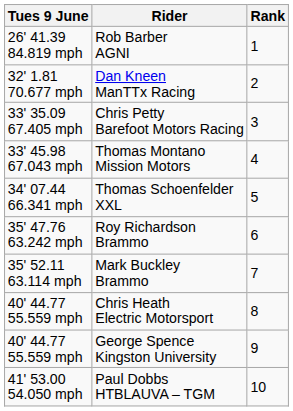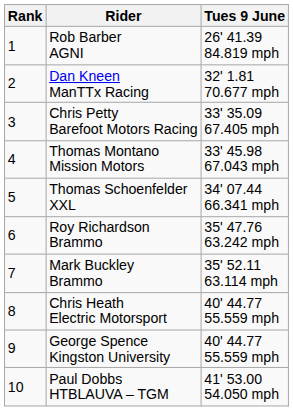 <table class="wikitable" style="font-size: 85%;">
 <tr style="background:#efefef;">
+<th>Rank</th>
+<th>Rider</th>
 <th>Tues 9 June</th>
-<th>Rider</th>
-<th>Rank</th>
 </tr>
 <tr>
+<td>1</td>
+<td> Rob Barber <br> AGNI</td>
 <td>26' 41.39 <br> 84.819 mph</td>
-<td> Rob Barber <br> AGNI</td>
-<td>1</td>
 </tr>
 <tr>
+<td>2</td>
+<td> <a href='#'>Dan Kneen</a><br> ManTTx Racing</td>
 <td>32' 1.81 <br> 70.677 mph</td>
-<td> <a href='#'>Dan Kneen</a><br> ManTTx Racing</td>
-<td>2</td>
 </tr>
 <tr>
+<td>3</td>
+<td> Chris Petty<br> Barefoot Motors Racing</td>
 <td>33' 35.09 <br> 67.405 mph</td>
-<td> Chris Petty<br> Barefoot Motors Racing</td>
-<td>3</td>
 </tr>
 <tr>
+<td>4</td>
+<td> Thomas Montano<br> Mission Motors</td>
 <td>33' 45.98 <br> 67.043 mph</td>
-<td> Thomas Montano<br> Mission Motors</td>
-<td>4</td>
 </tr>
 <tr>
+<td>5</td>
+<td> Thomas Schoenfelder<br> XXL</td>
 <td>34' 07.44 <br> 66.341 mph</td>
-<td> Thomas Schoenfelder<br> XXL</td>
-<td>5</td>
 </tr>
 <tr>
+<td>6</td>
+<td> Roy Richardson <br> Brammo</td>
 <td>35' 47.76 <br> 63.242 mph</td>
-<td> Roy Richardson <br> Brammo</td>
-<td>6</td>
 </tr>
 <tr>
+<td>7</td>
+<td> Mark Buckley<br> Brammo</td>
 <td>35' 52.11 <br> 63.114 mph</td>
-<td> Mark Buckley<br> Brammo</td>
-<td>7</td>
 </tr>
 <tr>
+<td>8</td>
+<td> Chris Heath<br> Electric Motorsport</td>
 <td>40' 44.77 <br> 55.559 mph</td>
-<td> Chris Heath<br> Electric Motorsport</td>
-<td>8</td>
 </tr>
 <tr>
+<td>9</td>
+<td> George Spence<br> Kingston University</td>
 <td>40' 44.77 <br> 55.559 mph</td>
-<td> George Spence<br> Kingston University</td>
-<td>9</td>
 </tr>
 <tr>
+<td>10</td>
+<td> Paul Dobbs<br> HTBLAUVA – TGM</td>
 <td>41' 53.00 <br> 54.050 mph</td>
-<td> Paul Dobbs<br> HTBLAUVA – TGM</td>
-<td>10</td>
 </tr>
 </table>
